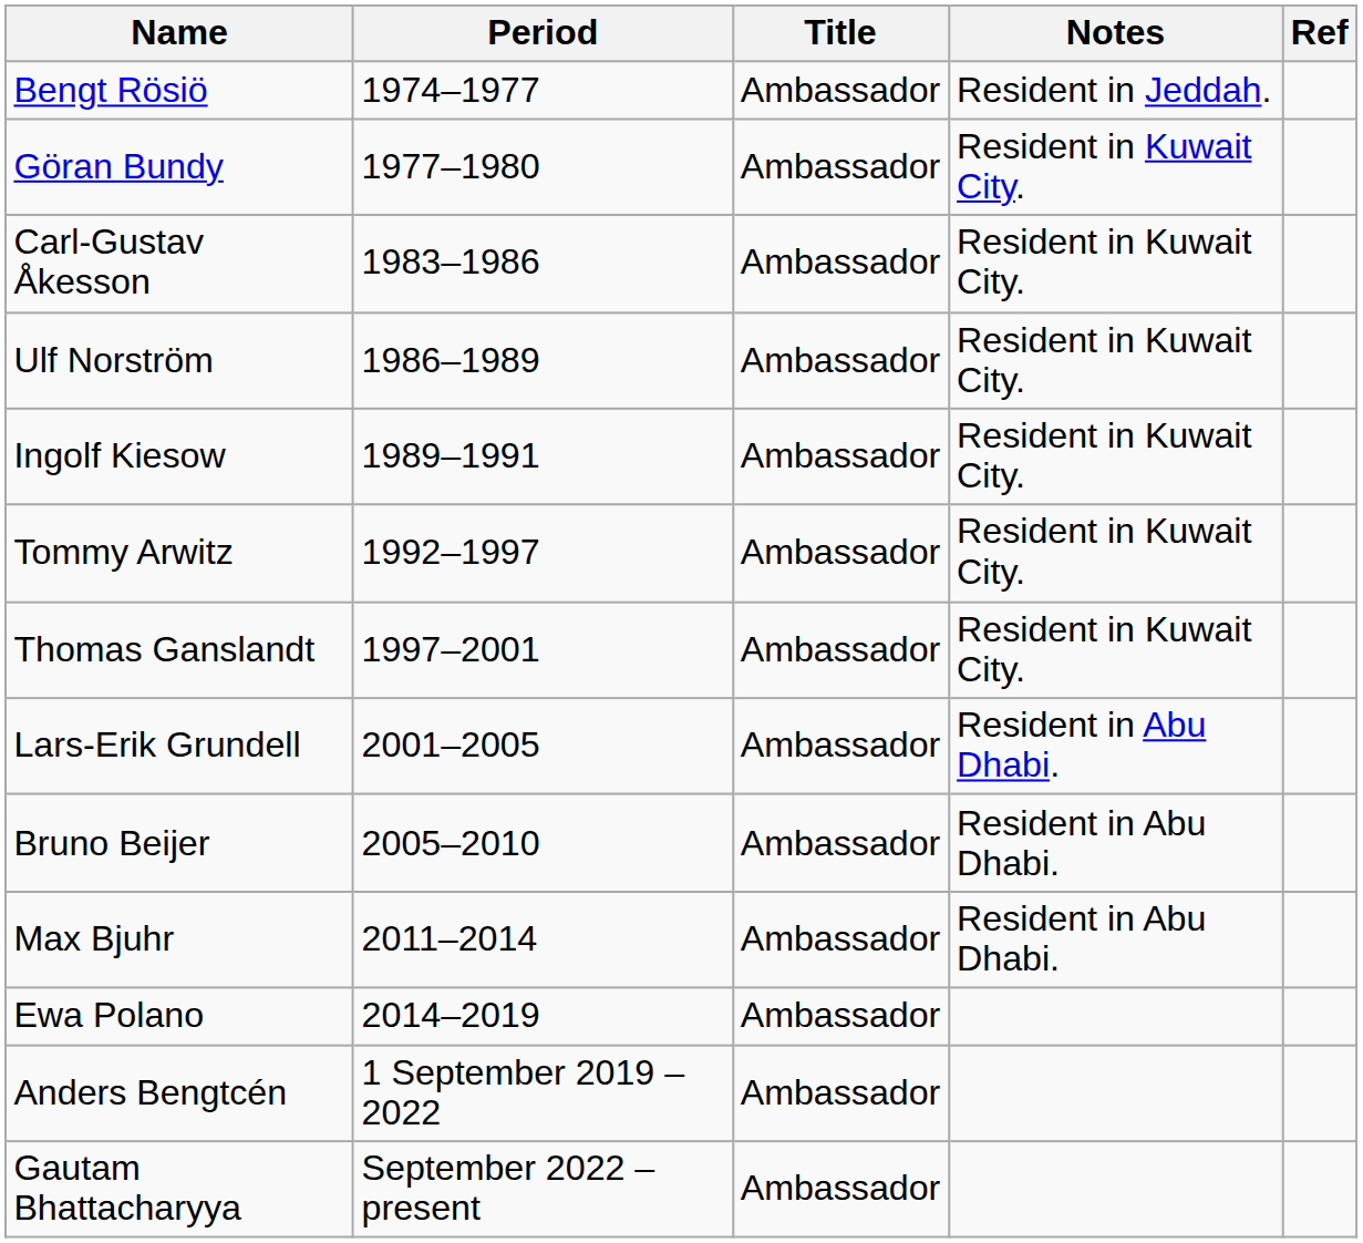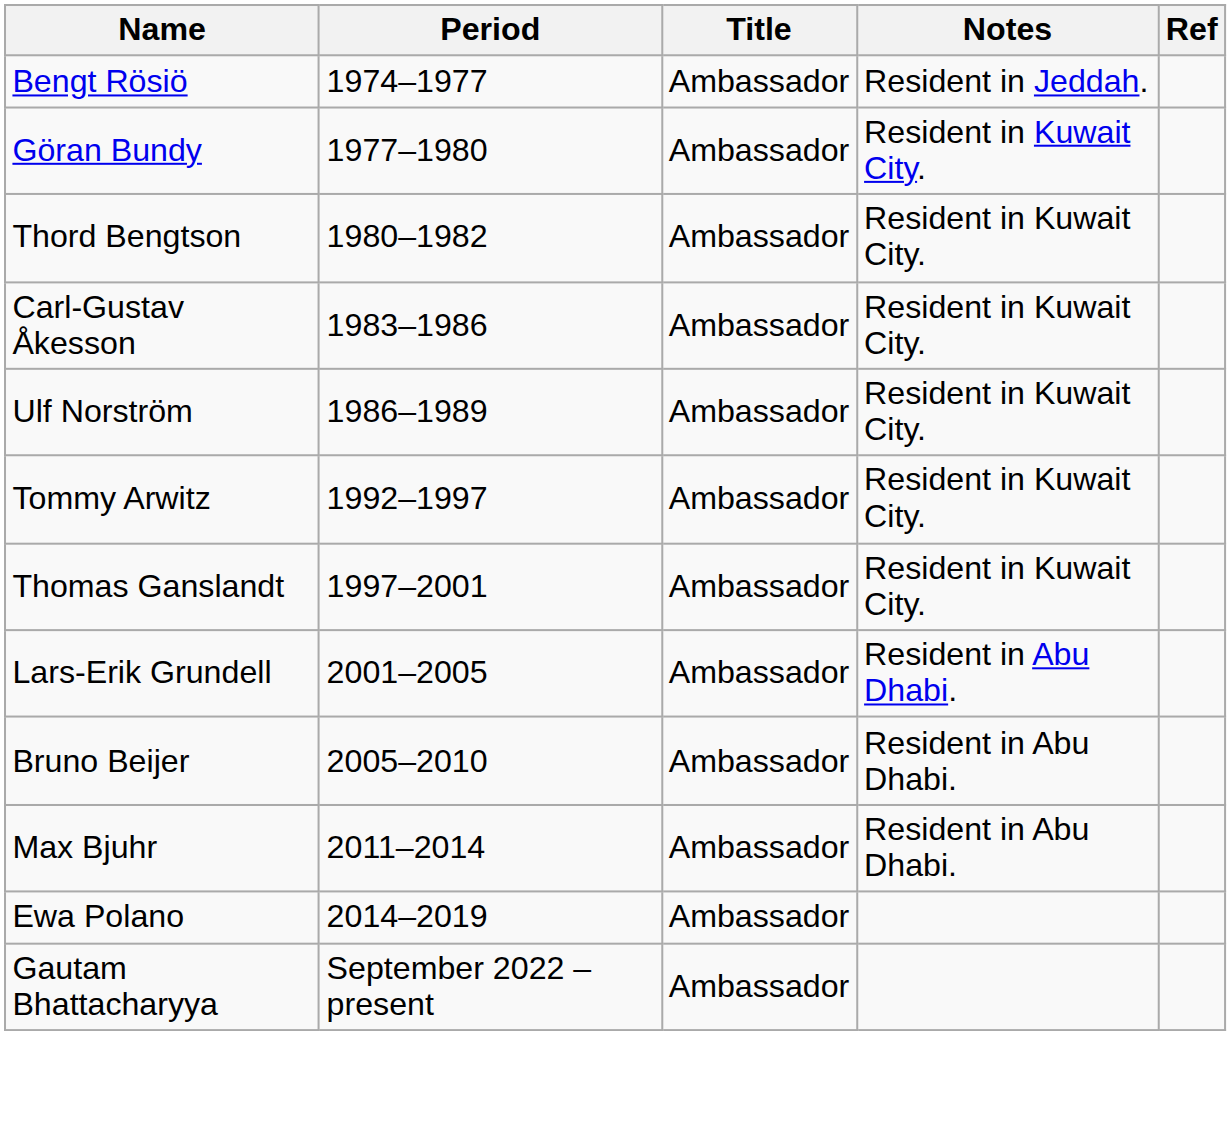 <table class="wikitable">
 <tr>
 <th>Name</th>
 <th>Period</th>
 <th>Title</th>
 <th>Notes</th>
 <th>Ref</th>
 </tr>
 <tr>
 <td><a href='#'>Bengt Rösiö</a></td>
 <td>1974–1977</td>
 <td>Ambassador</td>
 <td>Resident in <a href='#'>Jeddah</a>.</td>
 <td></td>
 </tr>
 <tr>
 <td><a href='#'>Göran Bundy</a></td>
 <td>1977–1980</td>
 <td>Ambassador</td>
 <td>Resident in <a href='#'>Kuwait City</a>.</td>
 <td></td>
 </tr>
 <tr>
+<td>Thord Bengtson</td>
+<td>1980–1982</td>
+<td>Ambassador</td>
+<td>Resident in Kuwait City.</td>
+<td></td>
+</tr>
+<tr>
 <td>Carl-Gustav Åkesson</td>
 <td>1983–1986</td>
 <td>Ambassador</td>
 <td>Resident in Kuwait City.</td>
 <td></td>
 </tr>
 <tr>
 <td>Ulf Norström</td>
 <td>1986–1989</td>
-<td>Ambassador</td>
-<td>Resident in Kuwait City.</td>
-<td></td>
-</tr>
-<tr>
-<td>Ingolf Kiesow</td>
-<td>1989–1991</td>
 <td>Ambassador</td>
 <td>Resident in Kuwait City.</td>
 <td></td>
 </tr>
 <tr>
 <td>Tommy Arwitz</td>
 <td>1992–1997</td>
 <td>Ambassador</td>
 <td>Resident in Kuwait City.</td>
 <td></td>
 </tr>
 <tr>
 <td>Thomas Ganslandt</td>
 <td>1997–2001</td>
 <td>Ambassador</td>
 <td>Resident in Kuwait City.</td>
 <td></td>
 </tr>
 <tr>
 <td>Lars-Erik Grundell</td>
 <td>2001–2005</td>
 <td>Ambassador</td>
 <td>Resident in <a href='#'>Abu Dhabi</a>.</td>
 <td></td>
 </tr>
 <tr>
 <td>Bruno Beijer</td>
 <td>2005–2010</td>
 <td>Ambassador</td>
 <td>Resident in Abu Dhabi.</td>
 <td></td>
 </tr>
 <tr>
 <td>Max Bjuhr</td>
 <td>2011–2014</td>
 <td>Ambassador</td>
 <td>Resident in Abu Dhabi.</td>
 <td></td>
 </tr>
 <tr>
 <td>Ewa Polano</td>
 <td>2014–2019</td>
 <td>Ambassador</td>
 <td></td>
 <td></td>
 </tr>
 <tr>
-<td>Anders Bengtcén</td>
-<td>1 September 2019 – 2022</td>
-<td>Ambassador</td>
-<td></td>
-<td></td>
-</tr>
-<tr>
 <td>Gautam Bhattacharyya</td>
 <td>September 2022 – present</td>
 <td>Ambassador</td>
 <td></td>
 <td></td>
 </tr>
 </table>
